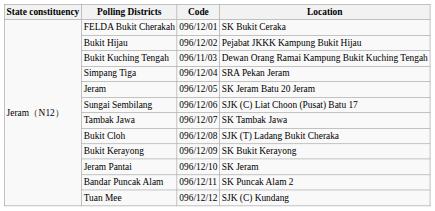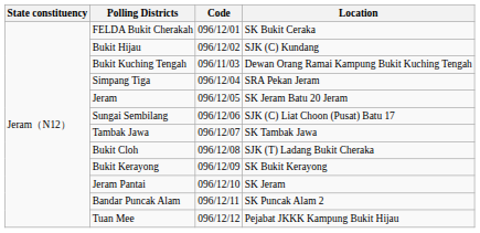 <table class="wikitable sortable mw-collapsible" style="white-space:nowrap;font-size:85%">
 <tr>
 <th>State constituency</th>
 <th>Polling Districts</th>
 <th>Code</th>
 <th>Location</th>
 </tr>
 <tr>
 <td rowspan="12">Jeram（N12）</td>
 <td>FELDA Bukit Cherakah</td>
 <td>096/12/01</td>
 <td>SK Bukit Ceraka</td>
 </tr>
 <tr>
 <td>Bukit Hijau</td>
 <td>096/12/02</td>
-<td>Pejabat JKKK Kampung Bukit Hijau</td>
+<td>SJK (C) Kundang</td>
 </tr>
 <tr>
 <td>Bukit Kuching Tengah</td>
 <td>096/11/03</td>
 <td>Dewan Orang Ramai Kampung Bukit Kuching Tengah</td>
 </tr>
 <tr>
 <td>Simpang Tiga</td>
 <td>096/12/04</td>
 <td>SRA Pekan Jeram</td>
 </tr>
 <tr>
 <td>Jeram</td>
 <td>096/12/05</td>
 <td>SK Jeram Batu 20 Jeram</td>
 </tr>
 <tr>
 <td>Sungai Sembilang</td>
 <td>096/12/06</td>
 <td>SJK (C) Liat Choon (Pusat) Batu 17</td>
 </tr>
 <tr>
 <td>Tambak Jawa</td>
 <td>096/12/07</td>
 <td>SK Tambak Jawa</td>
 </tr>
 <tr>
 <td>Bukit Cloh</td>
 <td>096/12/08</td>
 <td>SJK (T) Ladang Bukit Cheraka</td>
 </tr>
 <tr>
 <td>Bukit Kerayong</td>
 <td>096/12/09</td>
 <td>SK Bukit Kerayong</td>
 </tr>
 <tr>
 <td>Jeram Pantai</td>
 <td>096/12/10</td>
 <td>SK Jeram</td>
 </tr>
 <tr>
 <td>Bandar Puncak Alam</td>
 <td>096/12/11</td>
 <td>SK Puncak Alam 2</td>
 </tr>
 <tr>
 <td>Tuan Mee</td>
 <td>096/12/12</td>
-<td>SJK (C) Kundang</td>
+<td>Pejabat JKKK Kampung Bukit Hijau</td>
 </tr>
 </table>
